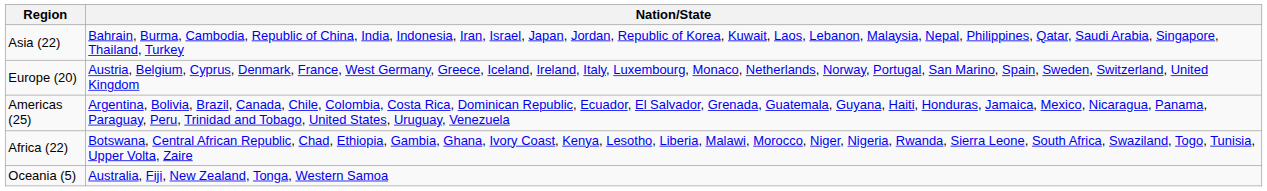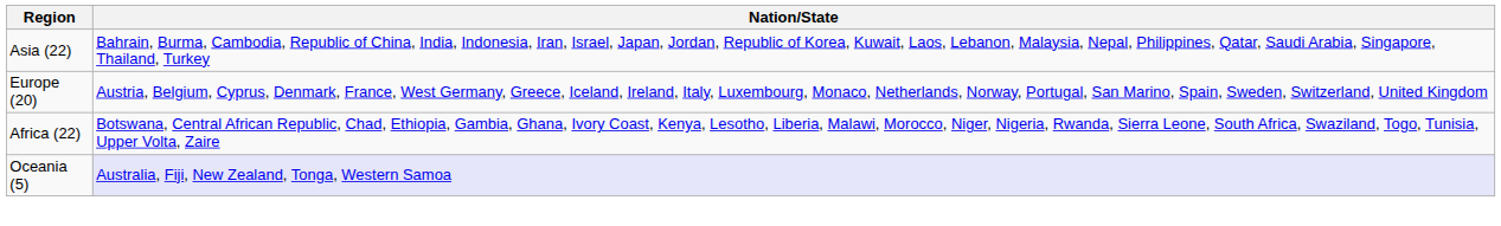 <table class="wikitable" style="float:right; margin:1em; margin-top:0;">
 <tr style="background:lightgrey;">
 <th>Region</th>
 <th>Nation/State</th>
 </tr>
 <tr>
 <td>Asia (22)</td>
 <td><a href='#'>Bahrain</a>, <a href='#'>Burma</a>, <a href='#'>Cambodia</a>, <a href='#'>Republic of China</a>, <a href='#'>India</a>, <a href='#'>Indonesia</a>, <a href='#'>Iran</a>, <a href='#'>Israel</a>, <a href='#'>Japan</a>, <a href='#'>Jordan</a>, <a href='#'>Republic of Korea</a>, <a href='#'>Kuwait</a>, <a href='#'>Laos</a>, <a href='#'>Lebanon</a>, <a href='#'>Malaysia</a>, <a href='#'>Nepal</a>, <a href='#'>Philippines</a>, <a href='#'>Qatar</a>, <a href='#'>Saudi Arabia</a>, <a href='#'>Singapore</a>, <a href='#'>Thailand</a>, <a href='#'>Turkey</a></td>
 </tr>
 <tr>
 <td>Europe (20)</td>
 <td><a href='#'>Austria</a>, <a href='#'>Belgium</a>, <a href='#'>Cyprus</a>, <a href='#'>Denmark</a>, <a href='#'>France</a>, <a href='#'>West Germany</a>, <a href='#'>Greece</a>, <a href='#'>Iceland</a>, <a href='#'>Ireland</a>, <a href='#'>Italy</a>, <a href='#'>Luxembourg</a>, <a href='#'>Monaco</a>, <a href='#'>Netherlands</a>, <a href='#'>Norway</a>, <a href='#'>Portugal</a>, <a href='#'>San Marino</a>, <a href='#'>Spain</a>, <a href='#'>Sweden</a>, <a href='#'>Switzerland</a>, <a href='#'>United Kingdom</a></td>
 </tr>
 <tr>
-<td>Americas (25)</td>
-<td><a href='#'>Argentina</a>, <a href='#'>Bolivia</a>, <a href='#'>Brazil</a>, <a href='#'>Canada</a>, <a href='#'>Chile</a>, <a href='#'>Colombia</a>, <a href='#'>Costa Rica</a>, <a href='#'>Dominican Republic</a>, <a href='#'>Ecuador</a>, <a href='#'>El Salvador</a>, <a href='#'>Grenada</a>, <a href='#'>Guatemala</a>, <a href='#'>Guyana</a>, <a href='#'>Haiti</a>, <a href='#'>Honduras</a>, <a href='#'>Jamaica</a>, <a href='#'>Mexico</a>, <a href='#'>Nicaragua</a>, <a href='#'>Panama</a>, <a href='#'>Paraguay</a>, <a href='#'>Peru</a>, <a href='#'>Trinidad and Tobago</a>, <a href='#'>United States</a>, <a href='#'>Uruguay</a>, <a href='#'>Venezuela</a></td>
-</tr>
-<tr>
 <td>Africa (22)</td>
 <td><a href='#'>Botswana</a>, <a href='#'>Central African Republic</a>, <a href='#'>Chad</a>, <a href='#'>Ethiopia</a>, <a href='#'>Gambia</a>, <a href='#'>Ghana</a>, <a href='#'>Ivory Coast</a>, <a href='#'>Kenya</a>, <a href='#'>Lesotho</a>, <a href='#'>Liberia</a>, <a href='#'>Malawi</a>, <a href='#'>Morocco</a>, <a href='#'>Niger</a>, <a href='#'>Nigeria</a>, <a href='#'>Rwanda</a>, <a href='#'>Sierra Leone</a>, <a href='#'>South Africa</a>, <a href='#'>Swaziland</a>, <a href='#'>Togo</a>, <a href='#'>Tunisia</a>, <a href='#'>Upper Volta</a>, <a href='#'>Zaire</a></td>
 </tr>
 <tr>
 <td>Oceania (5)</td>
-<td><a href='#'>Australia</a>, <a href='#'>Fiji</a>, <a href='#'>New Zealand</a>, <a href='#'>Tonga</a>, <a href='#'>Western Samoa</a></td>
+<td style="background: lavender;"><a href='#'>Australia</a>, <a href='#'>Fiji</a>, <a href='#'>New Zealand</a>, <a href='#'>Tonga</a>, <a href='#'>Western Samoa</a></td>
 </tr>
 </table>
